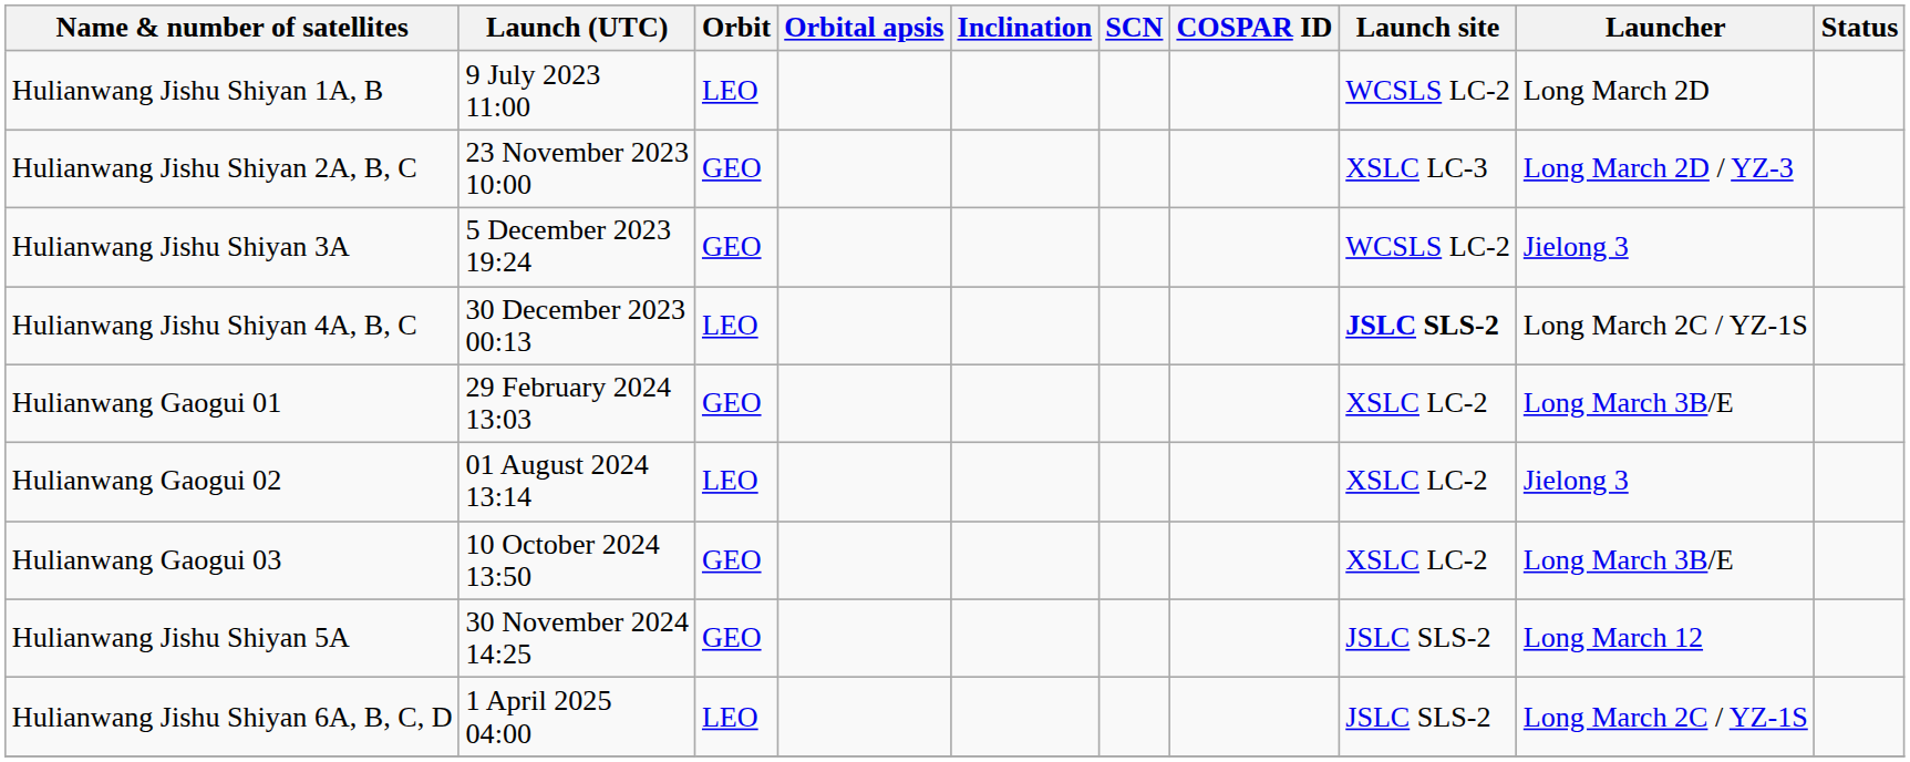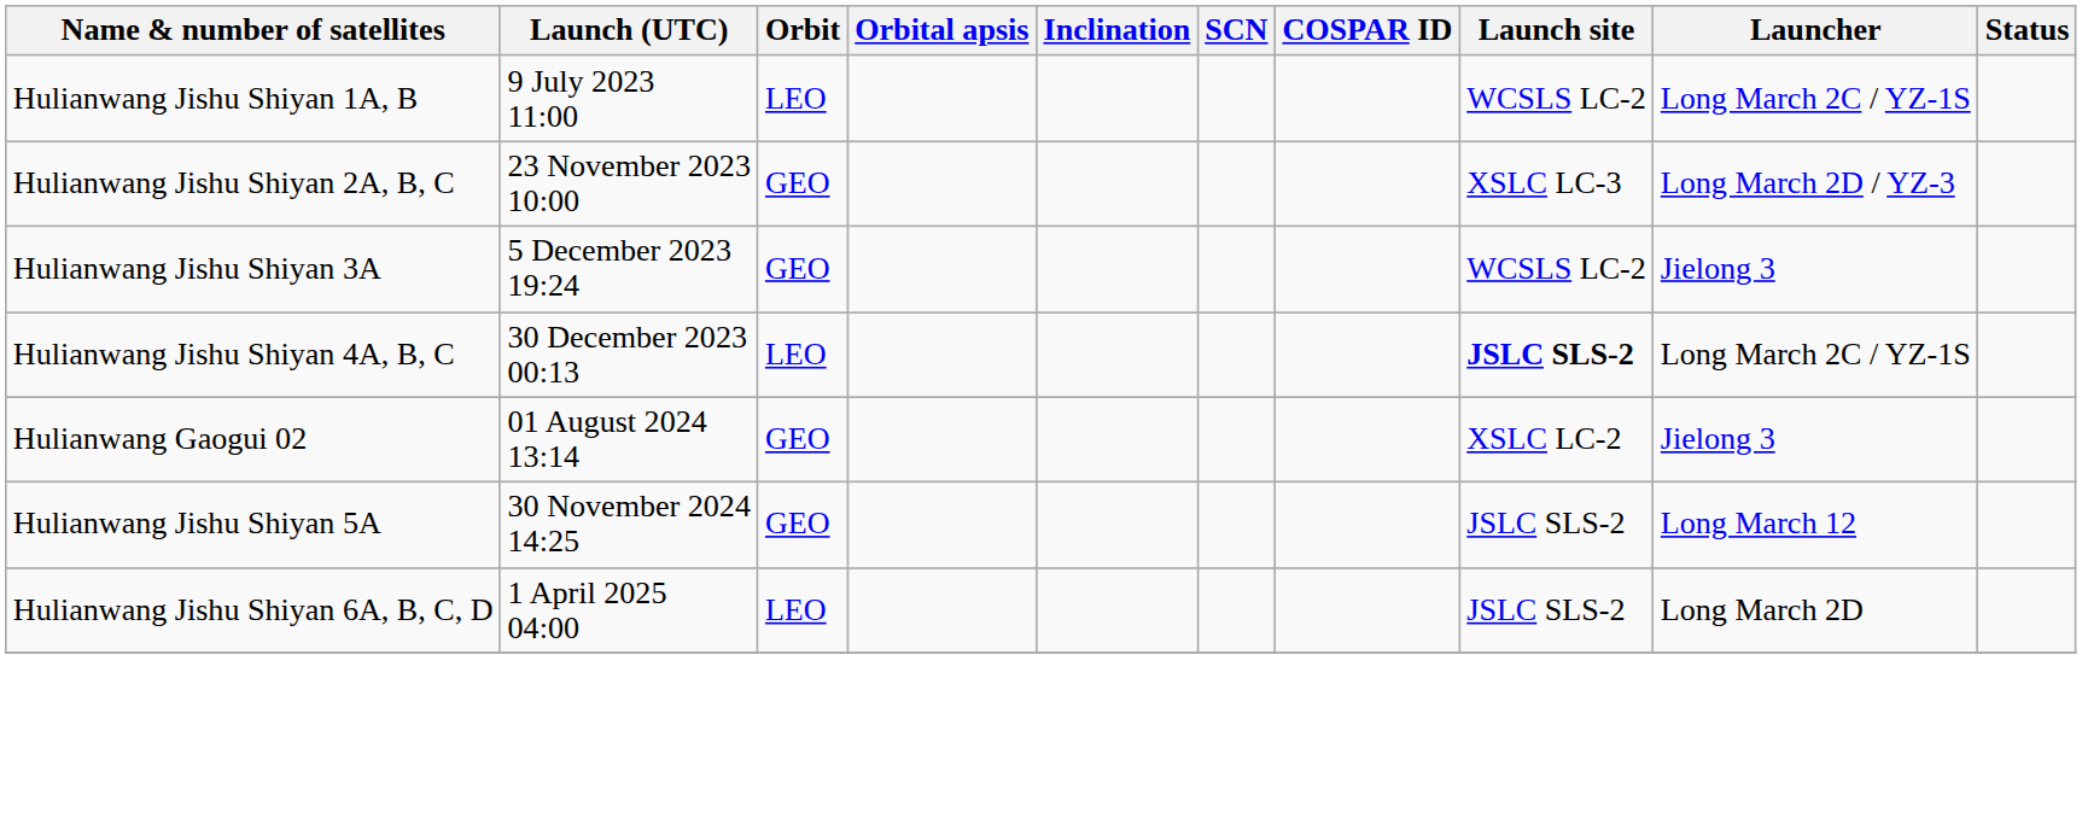 <table class="wikitable">
 <tr>
 <th>Name & number of satellites</th>
 <th>Launch (UTC)</th>
 <th>Orbit</th>
 <th><a href='#'>Orbital apsis</a></th>
 <th><a href='#'>Inclination</a></th>
 <th><a href='#'>SCN</a></th>
 <th><a href='#'>COSPAR</a> ID</th>
 <th>Launch site</th>
 <th>Launcher</th>
 <th>Status</th>
 </tr>
 <tr>
 <td>Hulianwang Jishu Shiyan 1A, B</td>
 <td>9 July 2023<br>11:00</td>
 <td><a href='#'>LEO</a></td>
 <td></td>
 <td></td>
 <td></td>
 <td></td>
 <td><a href='#'>WCSLS</a> LC-2</td>
-<td>Long March 2D</td>
+<td><a href='#'>Long March 2C</a> / <a href='#'>YZ-1S</a></td>
 <td></td>
 </tr>
 <tr>
 <td>Hulianwang Jishu Shiyan 2A, B, C</td>
 <td>23 November 2023<br>10:00</td>
 <td><a href='#'>GEO</a></td>
 <td></td>
 <td></td>
 <td></td>
 <td></td>
 <td><a href='#'>XSLC</a> LC-3</td>
 <td><a href='#'>Long March 2D</a> / <a href='#'>YZ-3</a></td>
 <td></td>
 </tr>
 <tr>
 <td>Hulianwang Jishu Shiyan 3A</td>
 <td>5 December 2023<br>19:24</td>
 <td><a href='#'>GEO</a></td>
 <td></td>
 <td></td>
 <td></td>
 <td></td>
 <td><a href='#'>WCSLS</a> LC-2</td>
 <td><a href='#'>Jielong 3</a></td>
 <td></td>
 </tr>
 <tr>
 <td>Hulianwang Jishu Shiyan 4A, B, C</td>
 <td>30 December 2023<br>00:13</td>
 <td><a href='#'>LEO</a></td>
 <td></td>
 <td></td>
 <td></td>
 <td></td>
 <td><strong><a href='#'>JSLC</a> SLS-2</strong></td>
 <td>Long March 2C / YZ-1S</td>
 <td></td>
 </tr>
 <tr>
-<td>Hulianwang Gaogui 01</td>
-<td>29 February 2024<br>13:03</td>
+<td>Hulianwang Gaogui 02</td>
+<td>01 August 2024<br>13:14</td>
 <td><a href='#'>GEO</a></td>
 <td></td>
 <td></td>
 <td></td>
 <td></td>
 <td><a href='#'>XSLC</a> LC-2</td>
-<td><a href='#'>Long March 3B</a>/E</td>
-<td></td>
-</tr>
-<tr>
-<td>Hulianwang Gaogui 02</td>
-<td>01 August 2024<br>13:14</td>
-<td><a href='#'>LEO</a></td>
-<td></td>
-<td></td>
-<td></td>
-<td></td>
-<td><a href='#'>XSLC</a> LC-2</td>
 <td><a href='#'>Jielong 3</a></td>
-<td></td>
-</tr>
-<tr>
-<td>Hulianwang Gaogui 03</td>
-<td>10 October 2024<br>13:50</td>
-<td><a href='#'>GEO</a></td>
-<td></td>
-<td></td>
-<td></td>
-<td></td>
-<td><a href='#'>XSLC</a> LC-2</td>
-<td><a href='#'>Long March 3B</a>/E</td>
 <td></td>
 </tr>
 <tr>
 <td>Hulianwang Jishu Shiyan 5A</td>
 <td>30 November 2024<br>14:25</td>
 <td><a href='#'>GEO</a></td>
 <td></td>
 <td></td>
 <td></td>
 <td></td>
 <td><a href='#'>JSLC</a> SLS-2</td>
 <td><a href='#'>Long March 12</a></td>
 <td></td>
 </tr>
 <tr>
 <td>Hulianwang Jishu Shiyan 6A, B, C, D</td>
 <td>1 April 2025<br>04:00</td>
 <td><a href='#'>LEO</a></td>
 <td></td>
 <td></td>
 <td></td>
 <td></td>
 <td><a href='#'>JSLC</a> SLS-2</td>
-<td><a href='#'>Long March 2C</a> / <a href='#'>YZ-1S</a></td>
+<td>Long March 2D</td>
 <td></td>
 </tr>
 <tr>
 </tr>
 </table>
